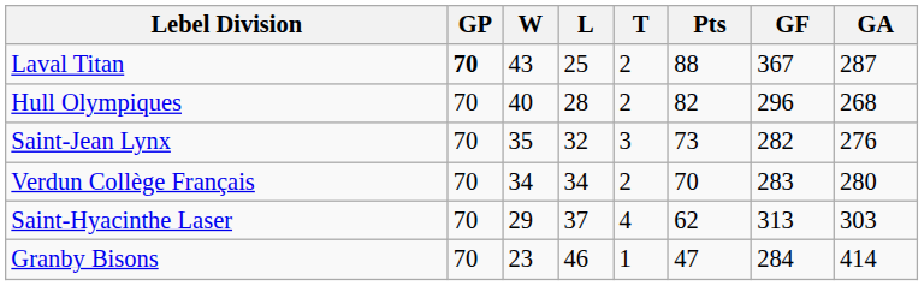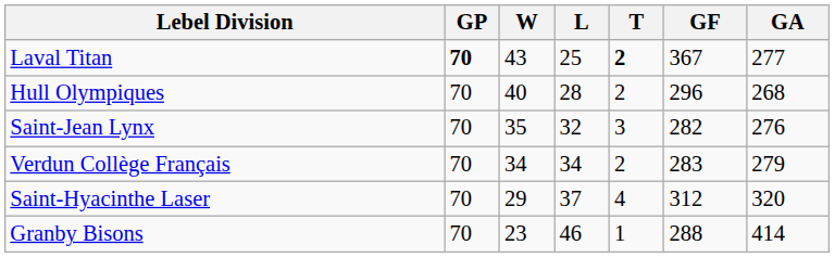 <table class="wikitable">
 <tr>
 <th bgcolor="#DDDDFF" width="40%">Lebel Division</th>
 <th bgcolor="#DDDDFF" width="5%">GP</th>
 <th bgcolor="#DDDDFF" width="5%">W</th>
 <th bgcolor="#DDDDFF" width="5%">L</th>
 <th bgcolor="#DDDDFF" width="5%">T</th>
-<th bgcolor="#DDDDFF" width="7.5%">Pts</th>
 <th bgcolor="#DDDDFF" width="7.5%">GF</th>
 <th bgcolor="#DDDDFF" width="7.5%">GA</th>
 </tr>
 <tr>
 <td><a href='#'>Laval Titan</a></td>
 <td><strong>70</strong></td>
 <td>43</td>
 <td>25</td>
-<td>2</td>
-<td>88</td>
+<td><strong>2</strong></td>
 <td>367</td>
-<td>287</td>
+<td>277</td>
 </tr>
 <tr>
 <td><a href='#'>Hull Olympiques</a></td>
 <td>70</td>
 <td>40</td>
 <td>28</td>
 <td>2</td>
-<td>82</td>
 <td>296</td>
 <td>268</td>
 </tr>
 <tr>
 <td><a href='#'>Saint-Jean Lynx</a></td>
 <td>70</td>
 <td>35</td>
 <td>32</td>
 <td>3</td>
-<td>73</td>
 <td>282</td>
 <td>276</td>
 </tr>
 <tr>
 <td><a href='#'>Verdun Collège Français</a></td>
 <td>70</td>
 <td>34</td>
 <td>34</td>
 <td>2</td>
-<td>70</td>
 <td>283</td>
-<td>280</td>
+<td>279</td>
 </tr>
 <tr>
 <td><a href='#'>Saint-Hyacinthe Laser</a></td>
 <td>70</td>
 <td>29</td>
 <td>37</td>
 <td>4</td>
-<td>62</td>
-<td>313</td>
-<td>303</td>
+<td>312</td>
+<td>320</td>
 </tr>
 <tr>
 <td><a href='#'>Granby Bisons</a></td>
 <td>70</td>
 <td>23</td>
 <td>46</td>
 <td>1</td>
-<td>47</td>
-<td>284</td>
+<td>288</td>
 <td>414</td>
 </tr>
 </table>
